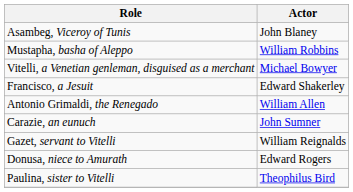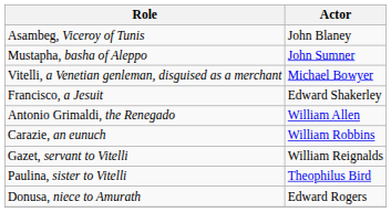 <table class="wikitable">
 <tr>
 <th>Role</th>
 <th>Actor</th>
 </tr>
 <tr>
 <td>Asambeg, <em>Viceroy of Tunis</em></td>
 <td>John Blaney</td>
 </tr>
 <tr>
 <td>Mustapha, <em>basha of Aleppo</em></td>
-<td><a href='#'>William Robbins</a></td>
+<td><a href='#'>John Sumner</a></td>
 </tr>
 <tr>
 <td>Vitelli, <em>a Venetian genleman, disguised as a merchant</em></td>
 <td><a href='#'>Michael Bowyer</a></td>
 </tr>
 <tr>
 <td>Francisco, <em>a Jesuit</em></td>
 <td>Edward Shakerley</td>
 </tr>
 <tr>
 <td>Antonio Grimaldi, <em>the Renegado</em></td>
 <td><a href='#'>William Allen</a></td>
 </tr>
 <tr>
 <td>Carazie, <em>an eunuch</em></td>
-<td><a href='#'>John Sumner</a></td>
+<td><a href='#'>William Robbins</a></td>
 </tr>
 <tr>
 <td>Gazet, <em>servant to Vitelli</em></td>
 <td>William Reignalds</td>
 </tr>
 <tr>
+<td>Paulina, <em>sister to Vitelli</em></td>
+<td><a href='#'>Theophilus Bird</a></td>
+</tr>
+<tr>
 <td>Donusa, <em>niece to Amurath</em></td>
 <td>Edward Rogers</td>
 </tr>
 <tr>
-<td>Paulina, <em>sister to Vitelli</em></td>
-<td><a href='#'>Theophilus Bird</a></td>
-</tr>
-<tr>
 </tr>
 </table>
